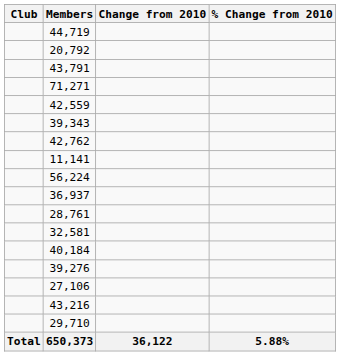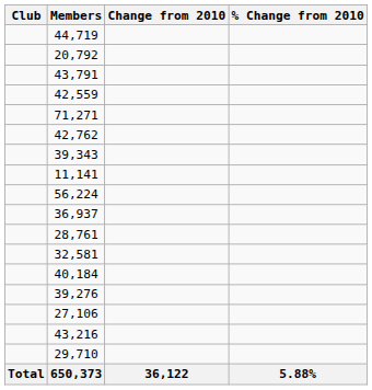 <table class="wikitable plainrowheaders sortable" style="text-align:center;">
 <tr>
 <th>Club</th>
 <th>Members</th>
 <th>Change from 2010</th>
 <th>% Change from 2010</th>
 </tr>
 <tr>
 <td scope="row"></td>
 <td>44,719</td>
 <td></td>
 <td></td>
 </tr>
 <tr>
 <td scope="row"></td>
 <td>20,792</td>
 <td></td>
 <td></td>
 </tr>
 <tr>
 <td scope="row"></td>
 <td>43,791</td>
 <td></td>
 <td></td>
 </tr>
 <tr>
 <td scope="row"></td>
+<td>42,559</td>
+<td></td>
+<td></td>
+</tr>
+<tr>
+<td scope="row"></td>
 <td>71,271</td>
 <td></td>
 <td></td>
 </tr>
 <tr>
 <td scope="row"></td>
-<td>42,559</td>
+<td>42,762</td>
 <td></td>
 <td></td>
 </tr>
 <tr>
 <td scope="row"></td>
 <td>39,343</td>
-<td></td>
-<td></td>
-</tr>
-<tr>
-<td scope="row"></td>
-<td>42,762</td>
 <td></td>
 <td></td>
 </tr>
 <tr>
 <td scope="row"></td>
 <td>11,141</td>
 <td></td>
 <td></td>
 </tr>
 <tr>
 <td scope="row"></td>
 <td>56,224</td>
 <td></td>
 <td></td>
 </tr>
 <tr>
 <td scope="row"></td>
 <td>36,937</td>
 <td></td>
 <td></td>
 </tr>
 <tr>
 <td scope="row"></td>
 <td>28,761</td>
 <td></td>
 <td></td>
 </tr>
 <tr>
 <td scope="row"></td>
 <td>32,581</td>
 <td></td>
 <td></td>
 </tr>
 <tr>
 <td scope="row"></td>
 <td>40,184</td>
 <td></td>
 <td></td>
 </tr>
 <tr>
 <td scope="row"></td>
 <td>39,276</td>
 <td></td>
 <td></td>
 </tr>
 <tr>
 <td scope="row"></td>
 <td>27,106</td>
 <td></td>
 <td></td>
 </tr>
 <tr>
 <td scope="row"></td>
 <td>43,216</td>
 <td></td>
 <td></td>
 </tr>
 <tr>
 <td scope="row"></td>
 <td>29,710</td>
 <td></td>
 <td></td>
 </tr>
 <tr class="sortbottom">
 <th>Total</th>
 <th>650,373</th>
 <th> 36,122</th>
 <th> 5.88%</th>
 </tr>
 </table>
